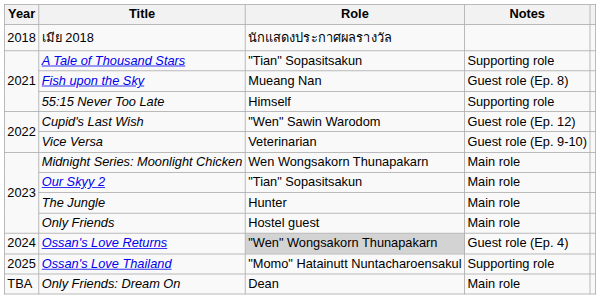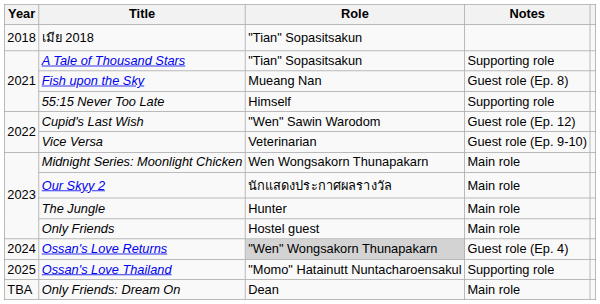 <table class="wikitable sortable plainrowheaders">
 <tr>
 <th scope="col">Year</th>
 <th scope="col">Title</th>
 <th scope="col">Role</th>
 <th scope="col" class="unsortable">Notes</th>
 <th scope="col" class="unsortable"></th>
 </tr>
 <tr>
 <td>2018</td>
 <td>เมีย 2018</td>
-<td>นักแสดงประกาศผลรางวัล</td>
+<td>"Tian" Sopasitsakun</td>
 <td></td>
 <td></td>
 </tr>
 <tr>
 <td rowspan="3">2021</td>
 <td><em><a href='#'>A Tale of Thousand Stars</a></em></td>
 <td>"Tian" Sopasitsakun</td>
 <td>Supporting role</td>
 <td></td>
 </tr>
 <tr>
 <td><em><a href='#'>Fish upon the Sky</a></em></td>
 <td>Mueang Nan</td>
 <td>Guest role (Ep. 8)</td>
 <td></td>
 </tr>
 <tr>
 <td><em>55:15 Never Too Late</em></td>
 <td>Himself</td>
 <td>Supporting role</td>
 <td></td>
 </tr>
 <tr>
 <td rowspan="2">2022</td>
 <td><em>Cupid's Last Wish</em></td>
 <td>"Wen" Sawin Warodom</td>
 <td>Guest role (Ep. 12)</td>
 <td></td>
 </tr>
 <tr>
 <td><em>Vice Versa</em></td>
 <td>Veterinarian</td>
 <td>Guest role (Ep. 9-10)</td>
 <td></td>
 </tr>
 <tr>
 <td rowspan="4">2023</td>
 <td><em>Midnight Series: Moonlight Chicken</em></td>
 <td>Wen Wongsakorn Thunapakarn</td>
 <td>Main role</td>
 <td></td>
 </tr>
 <tr>
 <td><em><a href='#'>Our Skyy 2</a></em></td>
-<td>"Tian" Sopasitsakun</td>
+<td>นักแสดงประกาศผลรางวัล</td>
 <td>Main role</td>
 <td></td>
 </tr>
 <tr>
 <td><em>The Jungle</em></td>
 <td>Hunter</td>
 <td>Main role</td>
 <td></td>
 </tr>
 <tr>
 <td><em>Only Friends</em></td>
 <td>Hostel guest</td>
 <td>Main role</td>
 <td></td>
 </tr>
 <tr>
 <td>2024</td>
 <td><em><a href='#'>Ossan's Love Returns</a></em></td>
 <td style="background: lightgrey;">"Wen" Wongsakorn Thunapakarn</td>
 <td>Guest role (Ep. 4)</td>
 <td></td>
 </tr>
 <tr>
 <td>2025</td>
 <td><em><a href='#'>Ossan's Love Thailand</a></em></td>
 <td>"Momo" Hatainutt Nuntacharoensakul</td>
 <td>Supporting role</td>
 <td></td>
 </tr>
 <tr>
 <td>TBA</td>
 <td><em>Only Friends: Dream On</em></td>
 <td>Dean</td>
 <td>Main role</td>
 <td></td>
 </tr>
 </table>
